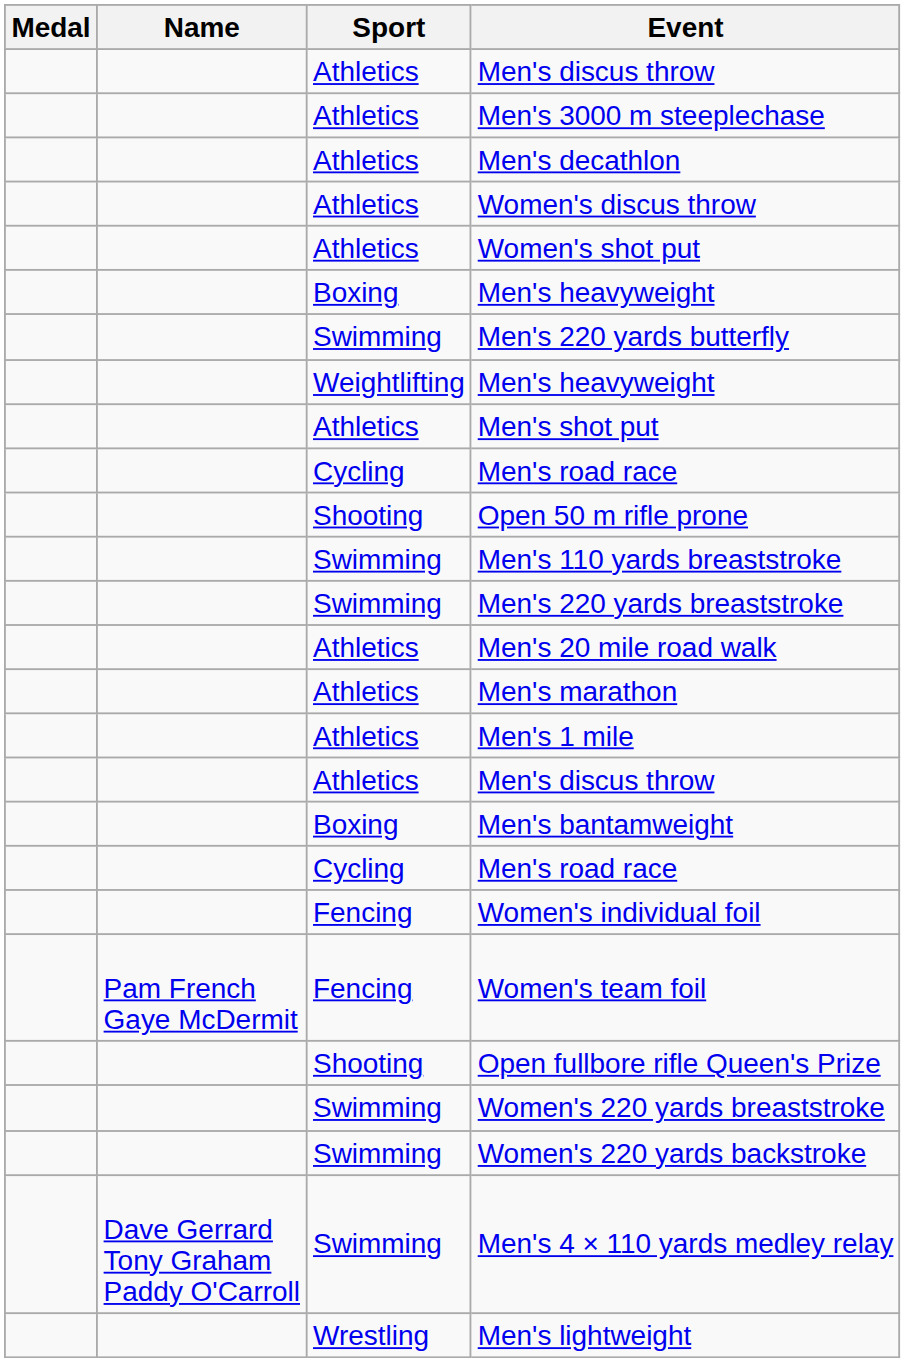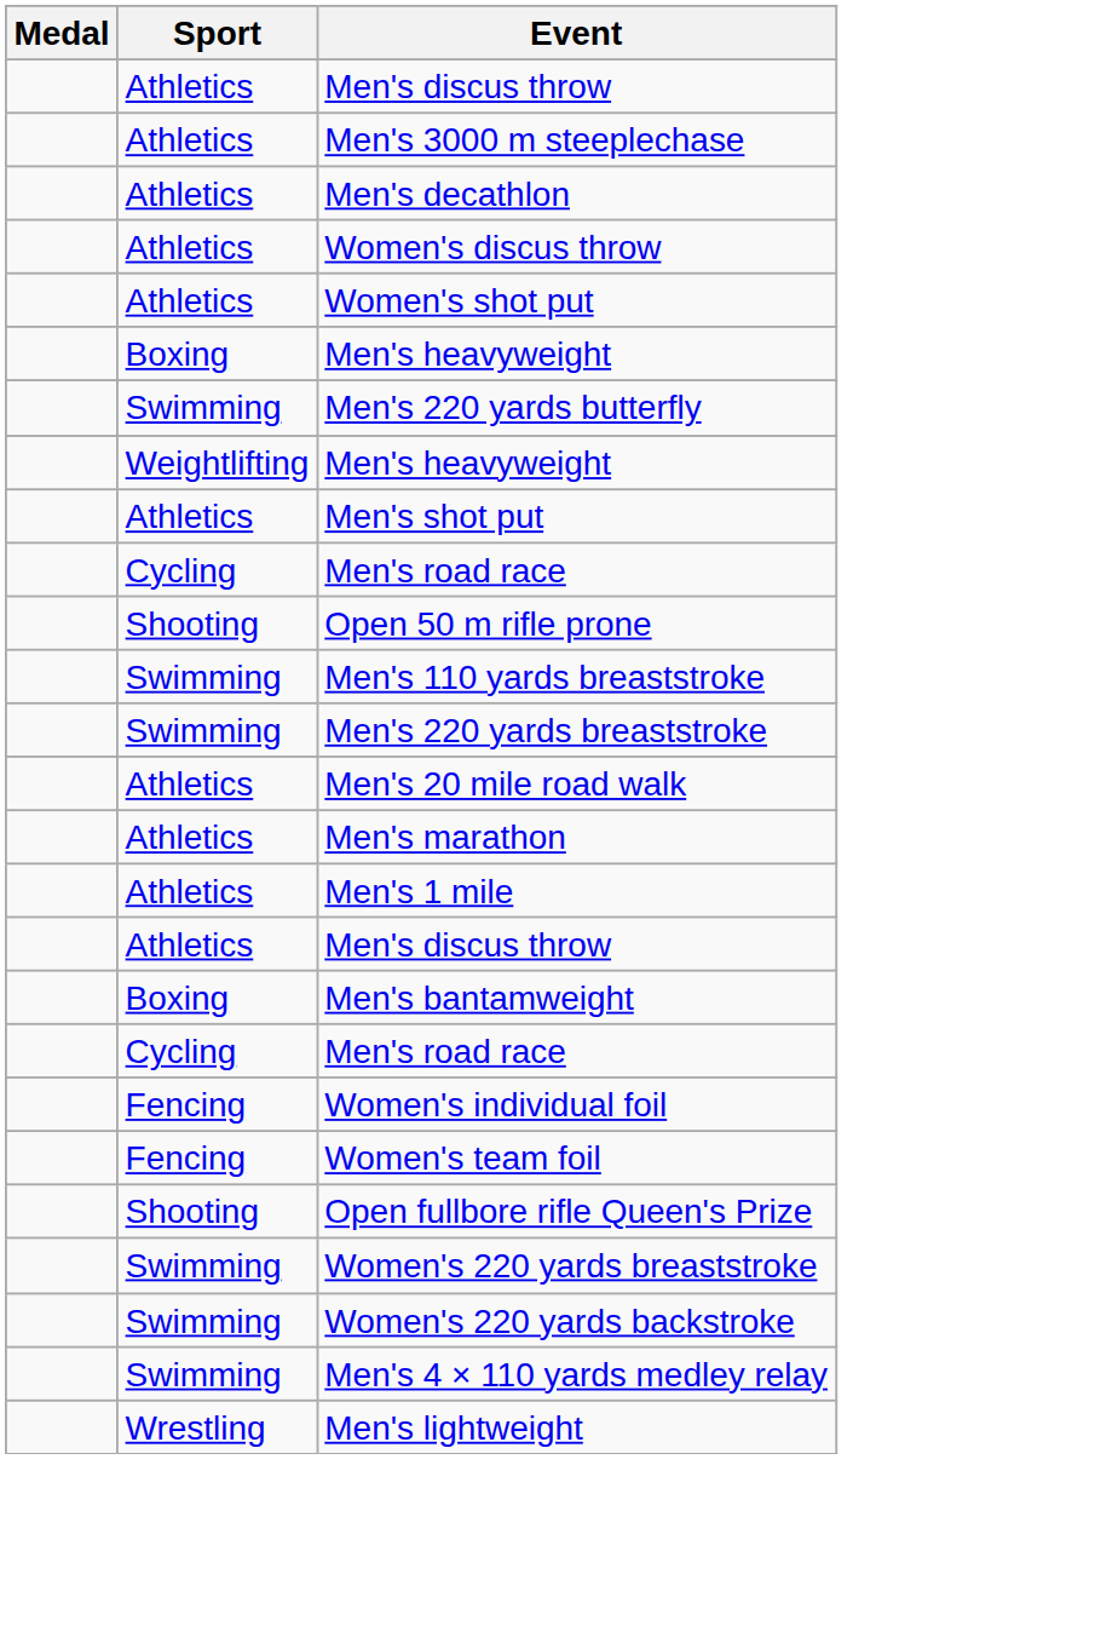 <table class="wikitable sortable" style="font-size: 95%;">
 <tr>
 <th>Medal</th>
-<th>Name</th>
 <th>Sport</th>
 <th>Event</th>
 </tr>
 <tr>
-<td></td>
 <td></td>
 <td><a href='#'>Athletics</a></td>
 <td><a href='#'>Men's discus throw</a></td>
 </tr>
 <tr>
 <td></td>
-<td></td>
 <td><a href='#'>Athletics</a></td>
 <td><a href='#'>Men's 3000 m steeplechase</a></td>
 </tr>
 <tr>
-<td></td>
 <td></td>
 <td><a href='#'>Athletics</a></td>
 <td><a href='#'>Men's decathlon</a></td>
 </tr>
 <tr>
 <td></td>
-<td></td>
 <td><a href='#'>Athletics</a></td>
 <td><a href='#'>Women's discus throw</a></td>
 </tr>
 <tr>
-<td></td>
 <td></td>
 <td><a href='#'>Athletics</a></td>
 <td><a href='#'>Women's shot put</a></td>
 </tr>
 <tr>
 <td></td>
-<td></td>
 <td><a href='#'>Boxing</a></td>
 <td><a href='#'>Men's heavyweight</a></td>
 </tr>
 <tr>
-<td></td>
 <td></td>
 <td><a href='#'>Swimming</a></td>
 <td><a href='#'>Men's 220 yards butterfly</a></td>
 </tr>
 <tr>
 <td></td>
-<td></td>
 <td><a href='#'>Weightlifting</a></td>
 <td><a href='#'>Men's heavyweight</a></td>
 </tr>
 <tr>
-<td></td>
 <td></td>
 <td><a href='#'>Athletics</a></td>
 <td><a href='#'>Men's shot put</a></td>
 </tr>
 <tr>
 <td></td>
+<td><a href='#'>Cycling</a></td>
+<td><a href='#'>Men's road race</a></td>
+</tr>
+<tr>
+<td></td>
+<td><a href='#'>Shooting</a></td>
+<td><a href='#'>Open 50 m rifle prone</a></td>
+</tr>
+<tr>
+<td></td>
+<td><a href='#'>Swimming</a></td>
+<td><a href='#'>Men's 110 yards breaststroke</a></td>
+</tr>
+<tr>
+<td></td>
+<td><a href='#'>Swimming</a></td>
+<td><a href='#'>Men's 220 yards breaststroke</a></td>
+</tr>
+<tr>
+<td></td>
+<td><a href='#'>Athletics</a></td>
+<td><a href='#'>Men's 20 mile road walk</a></td>
+</tr>
+<tr>
+<td></td>
+<td><a href='#'>Athletics</a></td>
+<td><a href='#'>Men's marathon</a></td>
+</tr>
+<tr>
+<td></td>
+<td><a href='#'>Athletics</a></td>
+<td><a href='#'>Men's 1 mile</a></td>
+</tr>
+<tr>
+<td></td>
+<td><a href='#'>Athletics</a></td>
+<td><a href='#'>Men's discus throw</a></td>
+</tr>
+<tr>
+<td></td>
+<td><a href='#'>Boxing</a></td>
+<td><a href='#'>Men's bantamweight</a></td>
+</tr>
+<tr>
 <td></td>
 <td><a href='#'>Cycling</a></td>
 <td><a href='#'>Men's road race</a></td>
 </tr>
 <tr>
 <td></td>
-<td></td>
-<td><a href='#'>Shooting</a></td>
-<td><a href='#'>Open 50 m rifle prone</a></td>
-</tr>
-<tr>
-<td></td>
-<td></td>
-<td><a href='#'>Swimming</a></td>
-<td><a href='#'>Men's 110 yards breaststroke</a></td>
-</tr>
-<tr>
-<td></td>
-<td></td>
-<td><a href='#'>Swimming</a></td>
-<td><a href='#'>Men's 220 yards breaststroke</a></td>
-</tr>
-<tr>
-<td></td>
-<td></td>
-<td><a href='#'>Athletics</a></td>
-<td><a href='#'>Men's 20 mile road walk</a></td>
-</tr>
-<tr>
-<td></td>
-<td></td>
-<td><a href='#'>Athletics</a></td>
-<td><a href='#'>Men's marathon</a></td>
-</tr>
-<tr>
-<td></td>
-<td></td>
-<td><a href='#'>Athletics</a></td>
-<td><a href='#'>Men's 1 mile</a></td>
-</tr>
-<tr>
-<td></td>
-<td></td>
-<td><a href='#'>Athletics</a></td>
-<td><a href='#'>Men's discus throw</a></td>
-</tr>
-<tr>
-<td></td>
-<td></td>
-<td><a href='#'>Boxing</a></td>
-<td><a href='#'>Men's bantamweight</a></td>
-</tr>
-<tr>
-<td></td>
-<td></td>
-<td><a href='#'>Cycling</a></td>
-<td><a href='#'>Men's road race</a></td>
-</tr>
-<tr>
-<td></td>
-<td></td>
 <td><a href='#'>Fencing</a></td>
 <td><a href='#'>Women's individual foil</a></td>
 </tr>
 <tr>
 <td></td>
-<td><br><a href='#'>Pam French</a><br><a href='#'>Gaye McDermit</a></td>
 <td><a href='#'>Fencing</a></td>
 <td><a href='#'>Women's team foil</a></td>
 </tr>
 <tr>
-<td></td>
 <td></td>
 <td><a href='#'>Shooting</a></td>
 <td><a href='#'>Open fullbore rifle Queen's Prize</a></td>
 </tr>
 <tr>
 <td></td>
-<td></td>
 <td><a href='#'>Swimming</a></td>
 <td><a href='#'>Women's 220 yards breaststroke</a></td>
 </tr>
 <tr>
-<td></td>
 <td></td>
 <td><a href='#'>Swimming</a></td>
 <td><a href='#'>Women's 220 yards backstroke</a></td>
 </tr>
 <tr>
 <td></td>
-<td><br><a href='#'>Dave Gerrard</a><br><a href='#'>Tony Graham</a><br><a href='#'>Paddy O'Carroll</a></td>
 <td><a href='#'>Swimming</a></td>
 <td><a href='#'>Men's 4 × 110 yards medley relay</a></td>
 </tr>
 <tr>
 <td></td>
-<td></td>
 <td><a href='#'>Wrestling</a></td>
 <td><a href='#'>Men's lightweight</a></td>
 </tr>
 </table>
